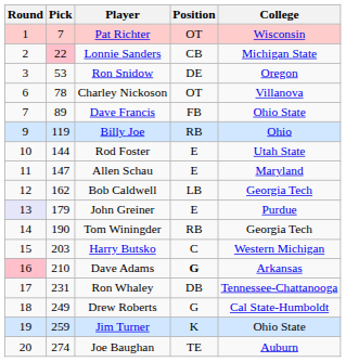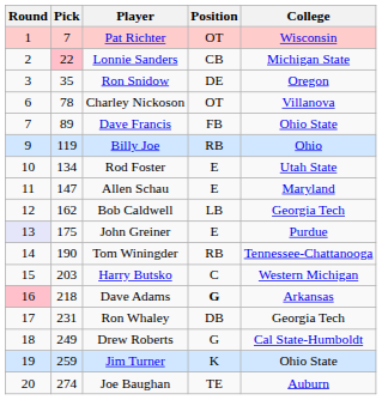 <table class="wikitable sortable sortable"  style="text-align:center;">
 <tr>
 <th>Round</th>
 <th>Pick</th>
 <th>Player</th>
 <th>Position</th>
 <th>College</th>
 </tr>
 <tr style="background:#fcc;">
 <td>1</td>
 <td>7</td>
 <td><a href='#'>Pat Richter</a></td>
 <td>OT</td>
 <td><a href='#'>Wisconsin</a></td>
 </tr>
 <tr>
 <td>2</td>
 <td style="background: pink;">22</td>
 <td><a href='#'>Lonnie Sanders</a></td>
 <td>CB</td>
 <td><a href='#'>Michigan State</a></td>
 </tr>
 <tr>
 <td>3</td>
-<td>53</td>
+<td>35</td>
 <td><a href='#'>Ron Snidow</a></td>
 <td>DE</td>
 <td><a href='#'>Oregon</a></td>
 </tr>
 <tr>
 <td>6</td>
 <td>78</td>
 <td>Charley Nickoson</td>
 <td>OT</td>
 <td><a href='#'>Villanova</a></td>
 </tr>
 <tr>
 <td>7</td>
 <td>89</td>
 <td><a href='#'>Dave Francis</a></td>
 <td>FB</td>
 <td><a href='#'>Ohio State</a></td>
 </tr>
 <tr style="background:#d0e7ff;">
 <td>9</td>
 <td>119</td>
 <td><a href='#'>Billy Joe</a></td>
 <td>RB</td>
 <td><a href='#'>Ohio</a></td>
 </tr>
 <tr>
 <td>10</td>
-<td>144</td>
+<td>134</td>
 <td>Rod Foster</td>
 <td>E</td>
 <td><a href='#'>Utah State</a></td>
 </tr>
 <tr>
 <td>11</td>
 <td>147</td>
 <td>Allen Schau</td>
 <td>E</td>
 <td><a href='#'>Maryland</a></td>
 </tr>
 <tr>
 <td>12</td>
 <td>162</td>
 <td>Bob Caldwell</td>
 <td>LB</td>
 <td><a href='#'>Georgia Tech</a></td>
 </tr>
 <tr>
 <td style="background: lavender;">13</td>
-<td>179</td>
+<td>175</td>
 <td>John Greiner</td>
 <td>E</td>
 <td><a href='#'>Purdue</a></td>
 </tr>
 <tr>
 <td>14</td>
 <td>190</td>
 <td>Tom Winingder</td>
 <td>RB</td>
-<td>Georgia Tech</td>
+<td><a href='#'>Tennessee-Chattanooga</a></td>
 </tr>
 <tr>
 <td>15</td>
 <td>203</td>
 <td><a href='#'>Harry Butsko</a></td>
 <td>C</td>
 <td><a href='#'>Western Michigan</a></td>
 </tr>
 <tr>
 <td style="background: pink;">16</td>
-<td>210</td>
+<td>218</td>
 <td>Dave Adams</td>
 <td><strong>G</strong></td>
 <td><a href='#'>Arkansas</a></td>
 </tr>
 <tr>
 <td>17</td>
 <td>231</td>
 <td>Ron Whaley</td>
 <td>DB</td>
-<td><a href='#'>Tennessee-Chattanooga</a></td>
+<td>Georgia Tech</td>
 </tr>
 <tr>
 <td>18</td>
 <td>249</td>
 <td>Drew Roberts</td>
 <td>G</td>
 <td><a href='#'>Cal State-Humboldt</a></td>
 </tr>
 <tr style="background:#d0e7ff;">
 <td>19</td>
 <td>259</td>
 <td><a href='#'>Jim Turner</a></td>
 <td>K</td>
 <td>Ohio State</td>
 </tr>
 <tr>
 <td>20</td>
 <td>274</td>
 <td>Joe Baughan</td>
 <td>TE</td>
 <td><a href='#'>Auburn</a></td>
 </tr>
 </table>
